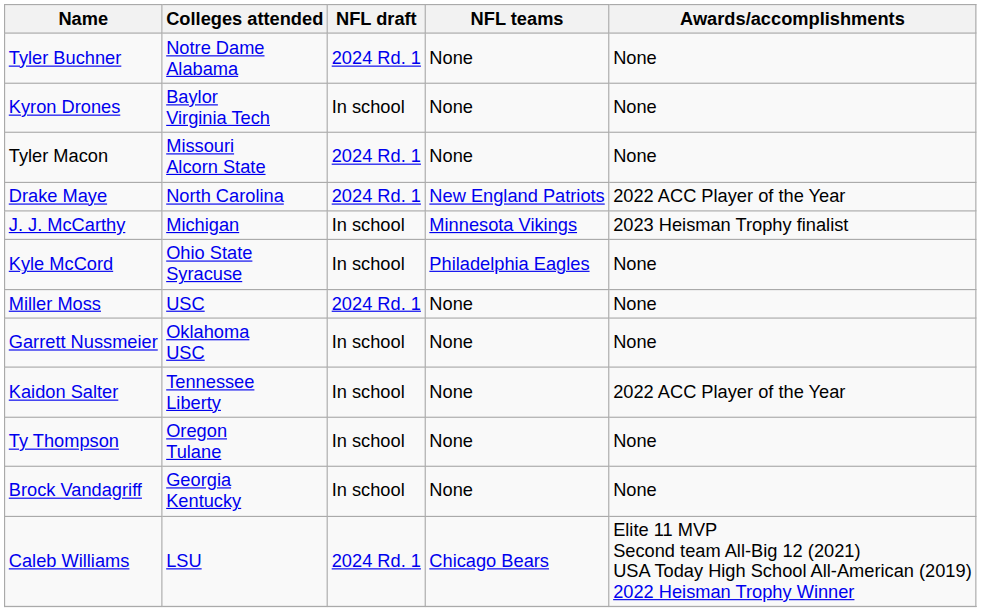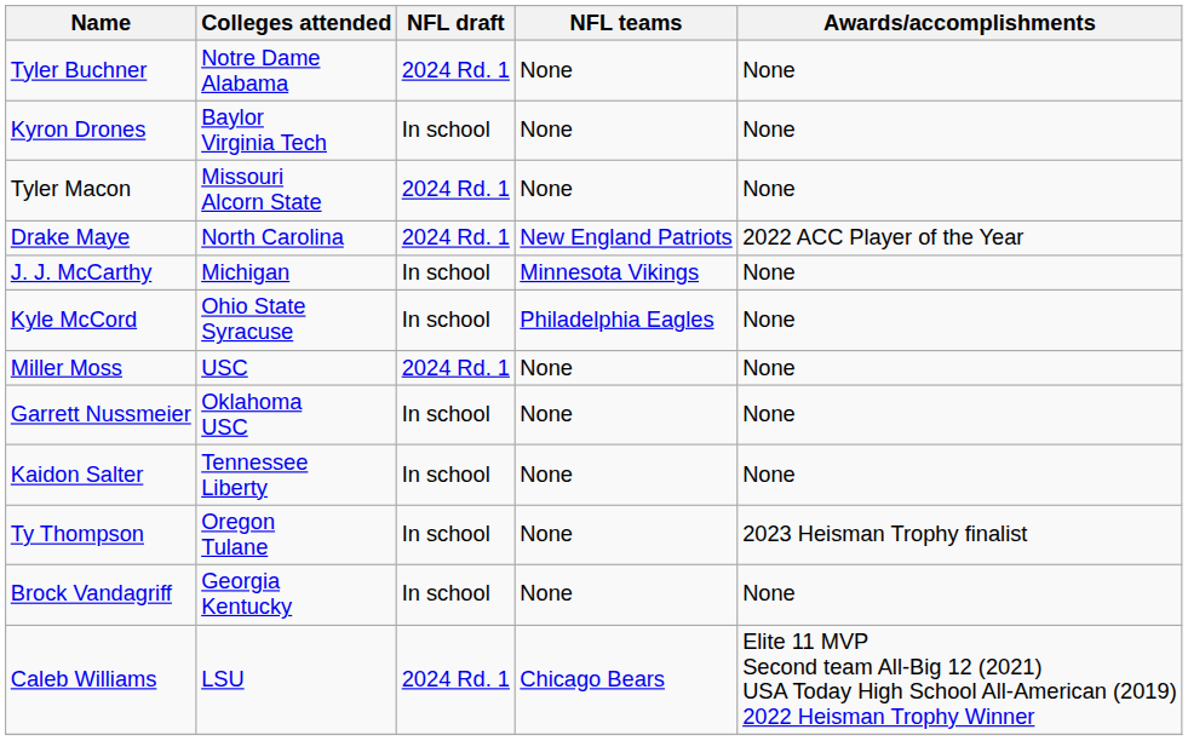 <table class="wikitable">
 <tr>
 <th>Name</th>
 <th>Colleges attended</th>
 <th>NFL draft</th>
 <th>NFL teams</th>
 <th>Awards/accomplishments</th>
 </tr>
 <tr>
 <td><a href='#'>Tyler Buchner</a></td>
 <td><a href='#'>Notre Dame</a><br><a href='#'>Alabama</a></td>
 <td><a href='#'>2024 Rd. 1</a></td>
 <td>None</td>
 <td>None</td>
 </tr>
 <tr>
 <td><a href='#'>Kyron Drones</a></td>
 <td><a href='#'>Baylor</a><br><a href='#'>Virginia Tech</a></td>
 <td>In school</td>
 <td>None</td>
 <td>None</td>
 </tr>
 <tr>
 <td>Tyler Macon</td>
 <td><a href='#'>Missouri</a><br><a href='#'>Alcorn State</a></td>
 <td><a href='#'>2024 Rd. 1</a></td>
 <td>None</td>
 <td>None</td>
 </tr>
 <tr>
 <td><a href='#'>Drake Maye</a></td>
 <td><a href='#'>North Carolina</a></td>
 <td><a href='#'>2024 Rd. 1</a></td>
 <td><a href='#'>New England Patriots</a></td>
 <td>2022 ACC Player of the Year</td>
 </tr>
 <tr>
 <td><a href='#'>J. J. McCarthy</a></td>
 <td><a href='#'>Michigan</a></td>
 <td>In school</td>
 <td><a href='#'>Minnesota Vikings</a></td>
-<td>2023 Heisman Trophy finalist</td>
+<td>None</td>
 </tr>
 <tr>
 <td><a href='#'>Kyle McCord</a></td>
 <td><a href='#'>Ohio State</a><br><a href='#'>Syracuse</a></td>
 <td>In school</td>
 <td><a href='#'>Philadelphia Eagles</a></td>
 <td>None</td>
 </tr>
 <tr>
 <td><a href='#'>Miller Moss</a></td>
 <td><a href='#'>USC</a></td>
 <td><a href='#'>2024 Rd. 1</a></td>
 <td>None</td>
 <td>None</td>
 </tr>
 <tr>
 <td><a href='#'>Garrett Nussmeier</a></td>
 <td><a href='#'>Oklahoma</a><br><a href='#'>USC</a></td>
 <td>In school</td>
 <td>None</td>
 <td>None</td>
 </tr>
 <tr>
 <td><a href='#'>Kaidon Salter</a></td>
 <td><a href='#'>Tennessee</a><br><a href='#'>Liberty</a></td>
 <td>In school</td>
 <td>None</td>
-<td>2022 ACC Player of the Year</td>
+<td>None</td>
 </tr>
 <tr>
 <td><a href='#'>Ty Thompson</a></td>
 <td><a href='#'>Oregon</a><br><a href='#'>Tulane</a></td>
 <td>In school</td>
 <td>None</td>
-<td>None</td>
+<td>2023 Heisman Trophy finalist</td>
 </tr>
 <tr>
 <td><a href='#'>Brock Vandagriff</a></td>
 <td><a href='#'>Georgia</a><br><a href='#'>Kentucky</a></td>
 <td>In school</td>
 <td>None</td>
 <td>None</td>
 </tr>
 <tr>
 <td><a href='#'>Caleb Williams</a></td>
 <td><a href='#'>LSU</a></td>
 <td><a href='#'>2024 Rd. 1</a></td>
 <td><a href='#'>Chicago Bears</a></td>
 <td>Elite 11 MVP<br>Second team All-Big 12 (2021)<br>USA Today High School All-American (2019)<br><a href='#'>2022 Heisman Trophy Winner</a></td>
 </tr>
 <tr>
 </tr>
 </table>
